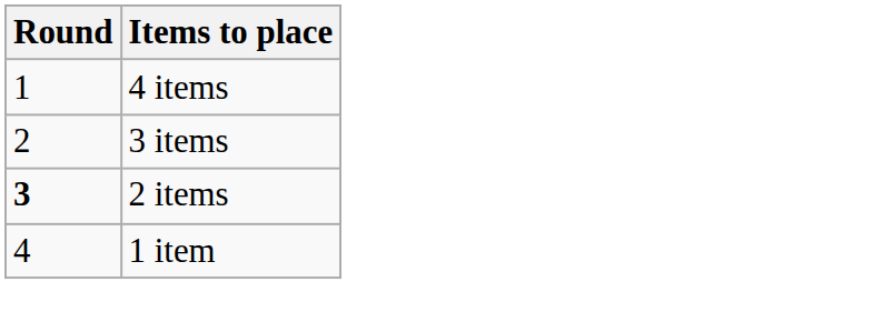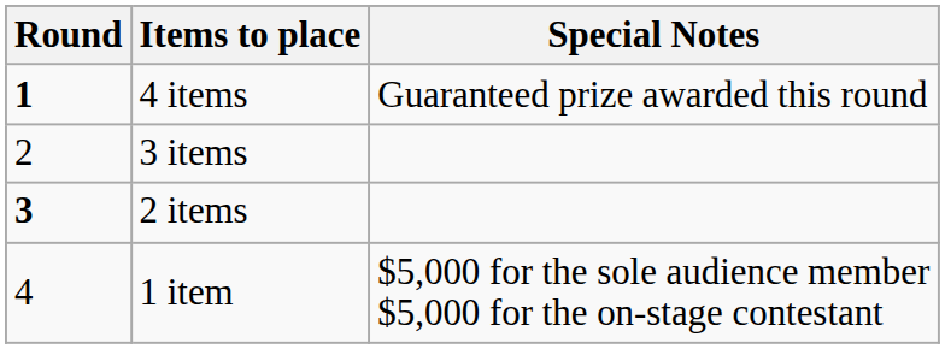 <table class="wikitable">
 <tr>
 <th style="font-weight: bold;">Round</th>
 <th style="font-weight: bold;">Items to place</th>
+<th style="font-weight: bold;">Special Notes</th>
 </tr>
 <tr>
-<td>1</td>
+<td><strong>1</strong></td>
 <td>4 items</td>
+<td>Guaranteed prize awarded this round</td>
 </tr>
 <tr>
 <td>2</td>
 <td>3 items</td>
+<td></td>
 </tr>
 <tr>
 <td><strong>3</strong></td>
 <td>2 items</td>
+<td></td>
 </tr>
 <tr>
 <td>4</td>
 <td>1 item</td>
+<td>$5,000 for the sole audience member<br>$5,000 for the on-stage contestant</td>
 </tr>
 </table>
